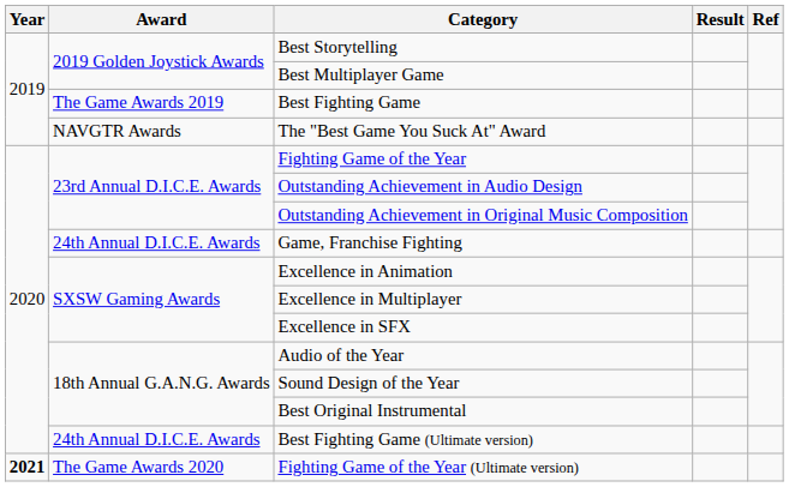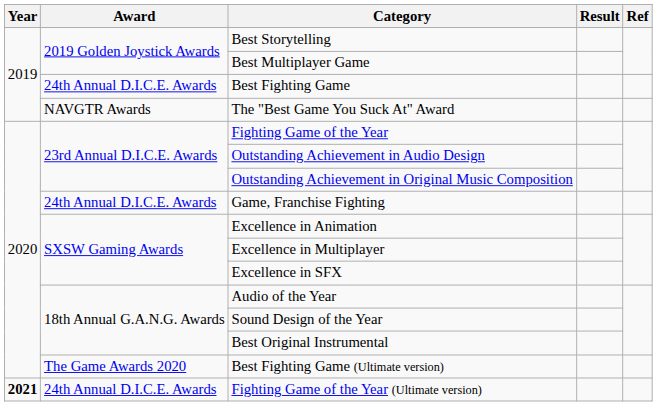 <table class="wikitable sortable">
 <tr>
 <th>Year</th>
 <th>Award</th>
 <th>Category</th>
 <th>Result</th>
 <th>Ref</th>
 </tr>
 <tr>
 <td style="text-align:center;" rowspan="4">2019</td>
 <td rowspan="2"><a href='#'>2019 Golden Joystick Awards</a></td>
 <td>Best Storytelling</td>
 <td></td>
 <td rowspan="2" style="text-align:center;"></td>
 </tr>
 <tr>
 <td>Best Multiplayer Game</td>
 <td></td>
 </tr>
 <tr>
-<td><a href='#'>The Game Awards 2019</a></td>
+<td><a href='#'>24th Annual D.I.C.E. Awards</a></td>
 <td>Best Fighting Game</td>
 <td></td>
 <td style="text-align:center;"></td>
 </tr>
 <tr>
 <td>NAVGTR Awards</td>
 <td>The "Best Game You Suck At" Award</td>
 <td></td>
 <td style="text-align:center;"></td>
 </tr>
 <tr>
 <td rowspan="11" style="text-align:center;">2020</td>
 <td rowspan="3"><a href='#'>23rd Annual D.I.C.E. Awards</a></td>
 <td><a href='#'>Fighting Game of the Year</a></td>
 <td></td>
 <td rowspan="3" style="text-align:center;"></td>
 </tr>
 <tr>
 <td><a href='#'>Outstanding Achievement in Audio Design</a></td>
 <td></td>
 </tr>
 <tr>
 <td><a href='#'>Outstanding Achievement in Original Music Composition</a></td>
 <td></td>
 </tr>
 <tr>
 <td><a href='#'>24th Annual D.I.C.E. Awards</a></td>
 <td>Game, Franchise Fighting</td>
 <td></td>
 <td style="text-align:center;"></td>
 </tr>
 <tr>
 <td rowspan="3"><a href='#'>SXSW Gaming Awards</a></td>
 <td>Excellence in Animation</td>
 <td></td>
 <td rowspan="3" style="text-align:center;"></td>
 </tr>
 <tr>
 <td>Excellence in Multiplayer</td>
 <td></td>
 </tr>
 <tr>
 <td>Excellence in SFX</td>
 <td></td>
 </tr>
 <tr>
 <td rowspan="3">18th Annual G.A.N.G. Awards</td>
 <td>Audio of the Year</td>
 <td></td>
 <td rowspan="3" style="text-align:center;"></td>
 </tr>
 <tr>
 <td>Sound Design of the Year</td>
 <td></td>
 </tr>
 <tr>
 <td>Best Original Instrumental</td>
 <td></td>
 </tr>
 <tr>
-<td><a href='#'>24th Annual D.I.C.E. Awards</a></td>
+<td><a href='#'>The Game Awards 2020</a></td>
 <td>Best Fighting Game <small>(Ultimate version)</small></td>
 <td></td>
 <td style="text-align:center;"></td>
 </tr>
 <tr>
 <td style="text-align:center;"><strong>2021</strong></td>
-<td><a href='#'>The Game Awards 2020</a></td>
+<td><a href='#'>24th Annual D.I.C.E. Awards</a></td>
 <td><a href='#'>Fighting Game of the Year</a> <small>(Ultimate version)</small></td>
 <td></td>
 <td style="text-align:center;"></td>
 </tr>
 </table>
